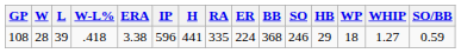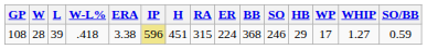 <table class="wikitable">
 <tr>
 <th><a href='#'>GP</a></th>
 <th><a href='#'>W</a></th>
 <th><a href='#'>L</a></th>
 <th><a href='#'>W-L%</a></th>
 <th><a href='#'>ERA</a></th>
 <th><a href='#'>IP</a></th>
 <th><a href='#'>H</a></th>
 <th><a href='#'>RA</a></th>
 <th><a href='#'>ER</a></th>
 <th><a href='#'>BB</a></th>
 <th><a href='#'>SO</a></th>
 <th><a href='#'>HB</a></th>
 <th><a href='#'>WP</a></th>
 <th><a href='#'>WHIP</a></th>
 <th><a href='#'>SO/BB</a></th>
 </tr>
 <tr align=center>
 <td>108</td>
 <td>28</td>
 <td>39</td>
 <td>.418</td>
 <td>3.38</td>
-<td>596</td>
-<td>441</td>
-<td>335</td>
+<td style="background: khaki;">596</td>
+<td>451</td>
+<td>315</td>
 <td>224</td>
 <td>368</td>
 <td>246</td>
 <td>29</td>
-<td>18</td>
+<td>17</td>
 <td>1.27</td>
 <td>0.59</td>
 </tr>
 </table>
